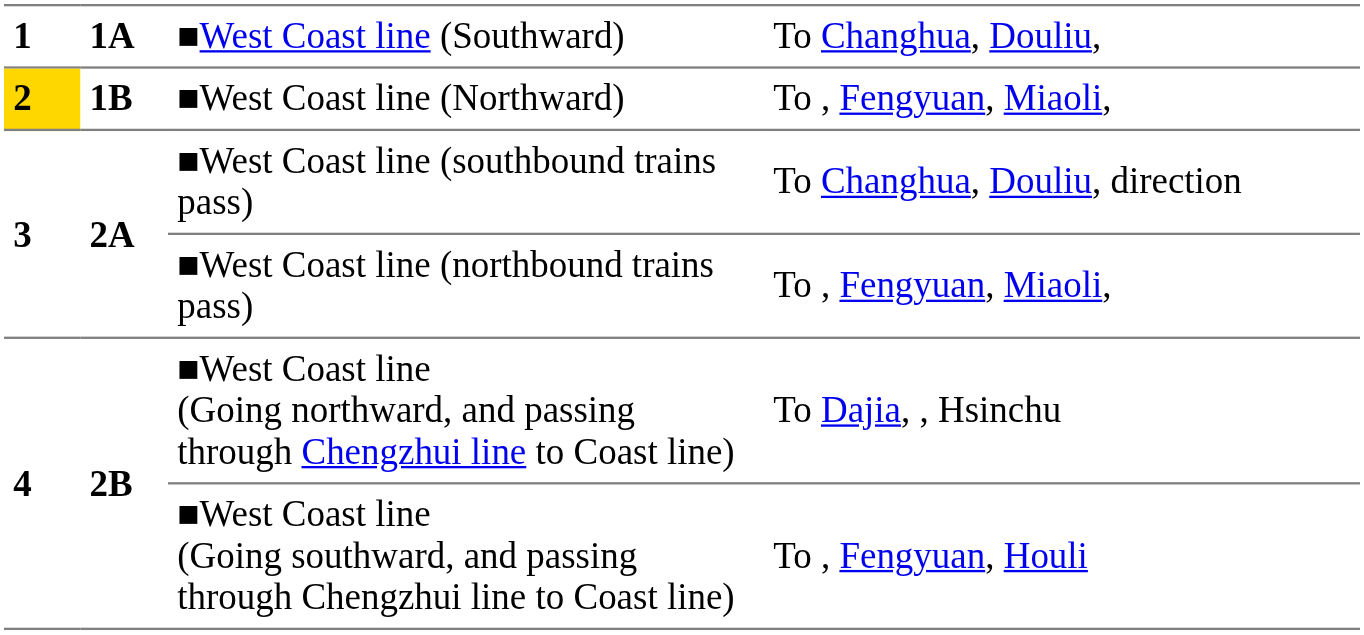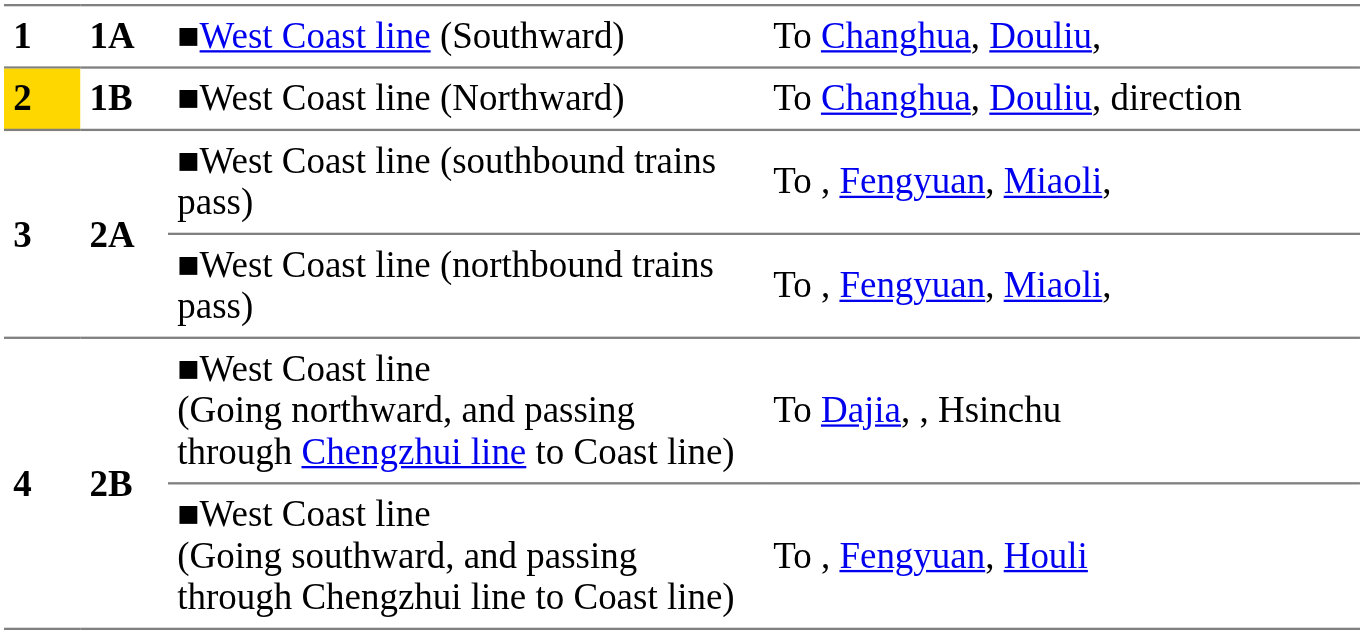 <table table border=0 cellspacing=0 cellpadding=4>
 <tr>
 <td style="width:25px; border-top:solid 1px gray; border-bottom:solid 1px gray;"><strong>1</strong></td>
 <td style="width:30px; border-top:solid 1px gray; border-bottom:solid 1px gray;"><strong>1A</strong></td>
 <td style="width:250px; border-top:solid 1px gray; border-bottom:solid 1px gray;"><span>■</span><a href='#'>West Coast line</a> (Southward)</td>
 <td style="width:250px; border-top:solid 1px gray; border-bottom:solid 1px gray;">To <a href='#'>Changhua</a>, <a href='#'>Douliu</a>, </td>
 </tr>
 <tr>
 <td style="background: gold; border-bottom:solid 1px gray;"><strong>2</strong></td>
 <td style="border-bottom:solid 1px gray;"><strong>1B</strong></td>
 <td style="border-bottom:solid 1px gray;"><span>■</span>West Coast line (Northward)</td>
-<td style="border-bottom:solid 1px gray;">To , <a href='#'>Fengyuan</a>, <a href='#'>Miaoli</a>, </td>
+<td style="border-bottom:solid 1px gray;">To <a href='#'>Changhua</a>, <a href='#'>Douliu</a>,  direction</td>
 </tr>
 <tr>
 <td style="border-bottom:solid 1px gray;" rowspan=2><strong>3</strong></td>
 <td style="border-bottom:solid 1px gray;" rowspan=2><strong>2A</strong></td>
 <td style="border-bottom:solid 1px gray;"><span>■</span>West Coast line (southbound trains pass)</td>
-<td style="border-bottom:solid 1px gray;">To <a href='#'>Changhua</a>, <a href='#'>Douliu</a>,  direction</td>
+<td style="border-bottom:solid 1px gray;">To , <a href='#'>Fengyuan</a>, <a href='#'>Miaoli</a>, </td>
 </tr>
 <tr>
 <td style="border-bottom:solid 1px gray;"><span>■</span>West Coast line (northbound trains pass)</td>
 <td style="border-bottom:solid 1px gray;">To , <a href='#'>Fengyuan</a>, <a href='#'>Miaoli</a>, </td>
 </tr>
 <tr>
 <td style="border-bottom:solid 1px gray;" rowspan=2><strong>4</strong></td>
 <td style="border-bottom:solid 1px gray;" rowspan=2><strong>2B</strong></td>
 <td style="border-bottom:solid 1px gray;"><span>■</span>West Coast line <br>(Going northward, and passing through <a href='#'>Chengzhui line</a> to Coast line)</td>
 <td style="border-bottom:solid 1px gray;">To <a href='#'>Dajia</a>, , Hsinchu</td>
 </tr>
 <tr>
 <td style="border-bottom:solid 1px gray;"><span>■</span>West Coast line<br> (Going southward, and passing through Chengzhui line to Coast line)</td>
 <td style="border-bottom:solid 1px gray;">To , <a href='#'>Fengyuan</a>, <a href='#'>Houli</a></td>
 </tr>
 </table>
